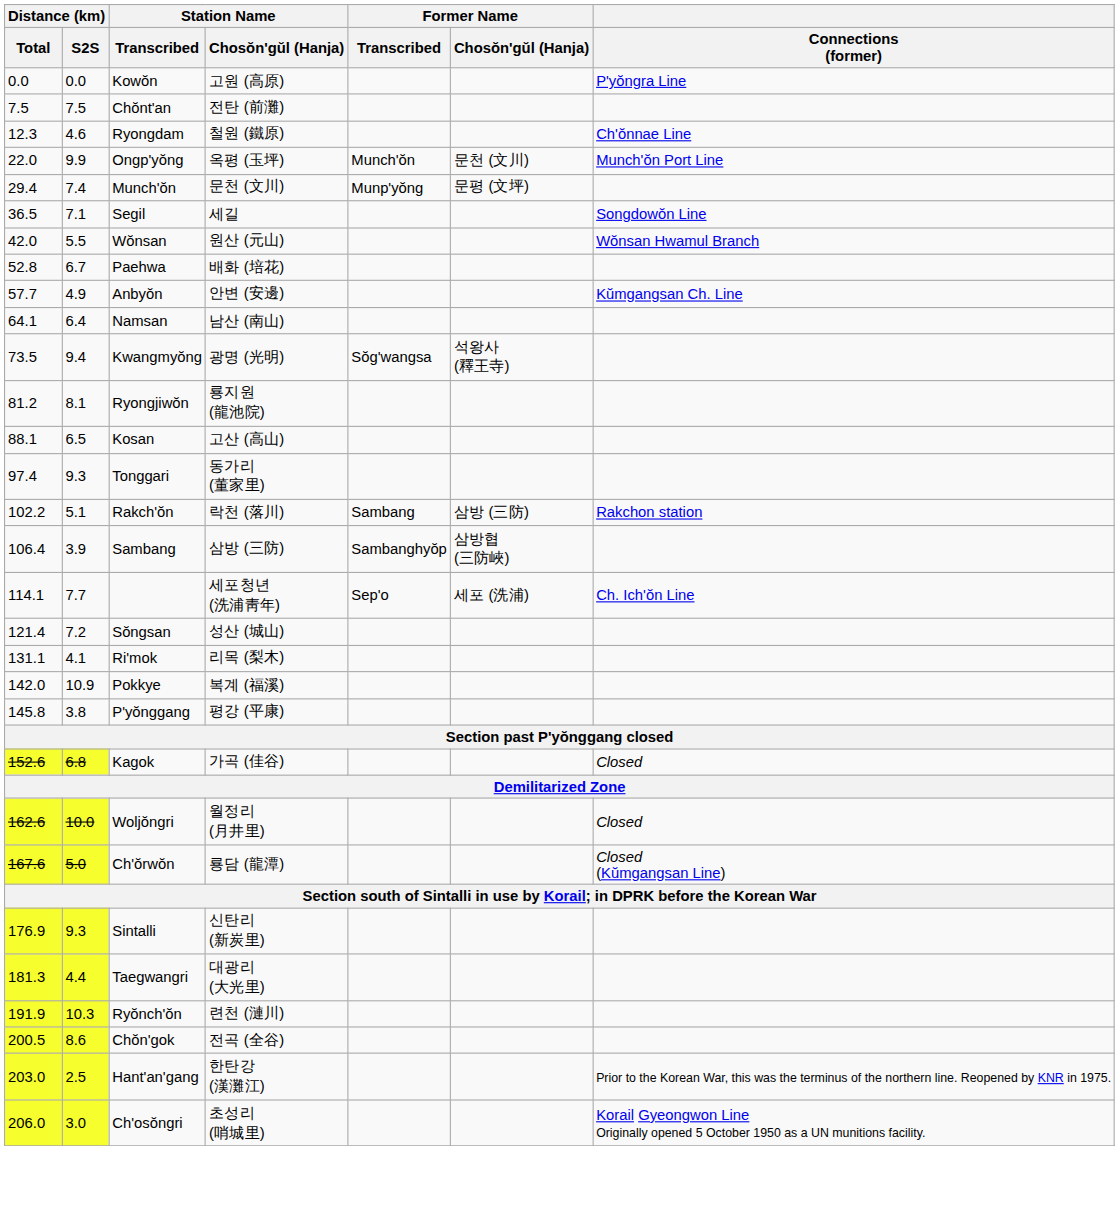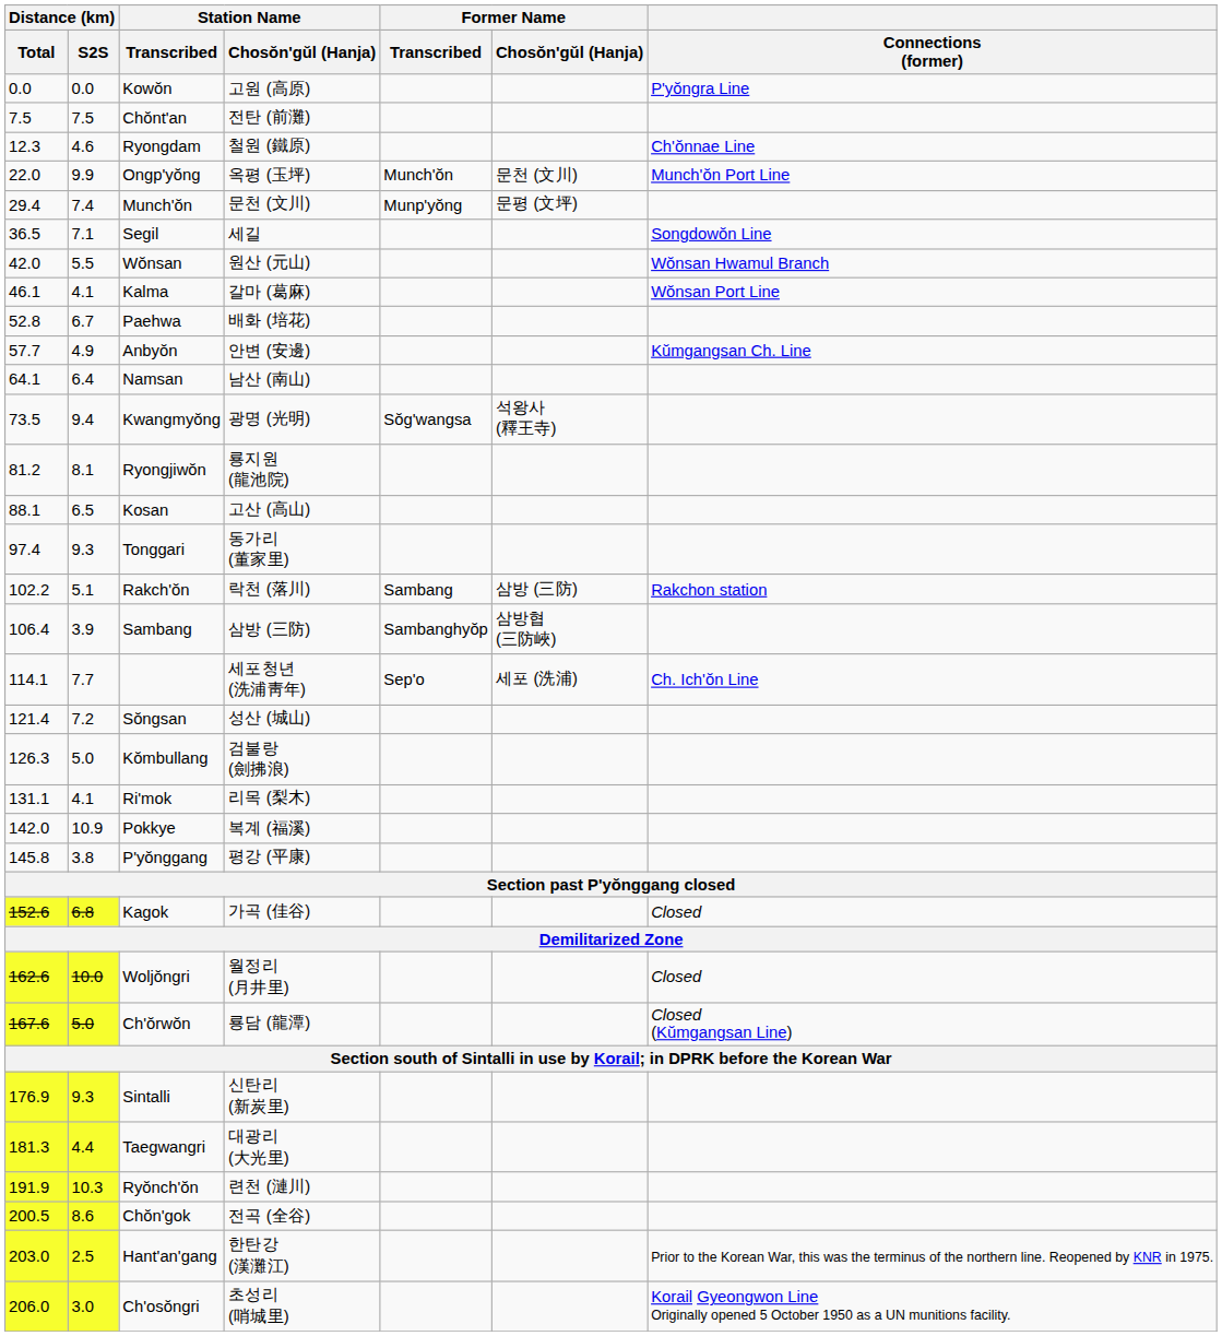 <table class="wikitable" style="font-size:85%;">
 <tr>
 <th colspan="2">Distance (km)</th>
 <th colspan="2">Station Name</th>
 <th colspan="2">Former Name</th>
 <th></th>
 </tr>
 <tr>
 <th>Total</th>
 <th>S2S</th>
 <th>Transcribed</th>
 <th>Chosŏn'gŭl (Hanja)</th>
 <th>Transcribed</th>
 <th>Chosŏn'gŭl (Hanja)</th>
 <th>Connections<br>(former)</th>
 </tr>
 <tr>
 <td>0.0</td>
 <td>0.0</td>
 <td>Kowŏn</td>
 <td>고원 (高原)</td>
 <td></td>
 <td></td>
 <td><a href='#'>P'yŏngra Line</a></td>
 </tr>
 <tr>
 <td>7.5</td>
 <td>7.5</td>
 <td>Chŏnt'an</td>
 <td>전탄 (前灘)</td>
 <td></td>
 <td></td>
 <td></td>
 </tr>
 <tr>
 <td>12.3</td>
 <td>4.6</td>
 <td>Ryongdam</td>
 <td>철원 (鐵原)</td>
 <td></td>
 <td></td>
 <td><a href='#'>Ch'ŏnnae Line</a></td>
 </tr>
 <tr>
 <td>22.0</td>
 <td>9.9</td>
 <td>Ongp'yŏng</td>
 <td>옥평 (玉坪)</td>
 <td>Munch'ŏn</td>
 <td>문천 (文川)</td>
 <td><a href='#'>Munch'ŏn Port Line</a></td>
 </tr>
 <tr>
 <td>29.4</td>
 <td>7.4</td>
 <td>Munch'ŏn</td>
 <td>문천 (文川)</td>
 <td>Munp'yŏng</td>
 <td>문평 (文坪)</td>
 <td></td>
 </tr>
 <tr>
 <td>36.5</td>
 <td>7.1</td>
 <td>Segil</td>
 <td>세길</td>
 <td></td>
 <td></td>
 <td><a href='#'>Songdowŏn Line</a></td>
 </tr>
 <tr>
 <td>42.0</td>
 <td>5.5</td>
 <td>Wŏnsan</td>
 <td>원산 (元山)</td>
 <td></td>
 <td></td>
 <td><a href='#'>Wŏnsan Hwamul Branch</a></td>
+</tr>
+<tr>
+<td>46.1</td>
+<td>4.1</td>
+<td>Kalma</td>
+<td>갈마 (葛麻)</td>
+<td></td>
+<td></td>
+<td><a href='#'>Wŏnsan Port Line</a></td>
 </tr>
 <tr>
 <td>52.8</td>
 <td>6.7</td>
 <td>Paehwa</td>
 <td>배화 (培花)</td>
 <td></td>
 <td></td>
 <td></td>
 </tr>
 <tr>
 <td>57.7</td>
 <td>4.9</td>
 <td>Anbyŏn</td>
 <td>안변 (安邊)</td>
 <td></td>
 <td></td>
 <td><a href='#'>Kŭmgangsan Ch. Line</a></td>
 </tr>
 <tr>
 <td>64.1</td>
 <td>6.4</td>
 <td>Namsan</td>
 <td>남산 (南山)</td>
 <td></td>
 <td></td>
 <td></td>
 </tr>
 <tr>
 <td>73.5</td>
 <td>9.4</td>
 <td>Kwangmyŏng</td>
 <td>광명 (光明)</td>
 <td>Sŏg'wangsa</td>
 <td>석왕사<br>(釋王寺)</td>
 <td></td>
 </tr>
 <tr>
 <td>81.2</td>
 <td>8.1</td>
 <td>Ryongjiwŏn</td>
 <td>룡지원<br>(龍池院)</td>
 <td></td>
 <td></td>
 <td></td>
 </tr>
 <tr>
 <td>88.1</td>
 <td>6.5</td>
 <td>Kosan</td>
 <td>고산 (高山)</td>
 <td></td>
 <td></td>
 <td></td>
 </tr>
 <tr>
 <td>97.4</td>
 <td>9.3</td>
 <td>Tonggari</td>
 <td>동가리<br>(董家里)</td>
 <td></td>
 <td></td>
 <td></td>
 </tr>
 <tr>
 <td>102.2</td>
 <td>5.1</td>
 <td>Rakch'ŏn</td>
 <td>락천 (落川)</td>
 <td>Sambang</td>
 <td>삼방 (三防)</td>
 <td><a href='#'>Rakchon station</a></td>
 </tr>
 <tr>
 <td>106.4</td>
 <td>3.9</td>
 <td>Sambang</td>
 <td>삼방 (三防)</td>
 <td>Sambanghyŏp</td>
 <td>삼방협<br>(三防峽)</td>
 <td></td>
 </tr>
 <tr>
 <td>114.1</td>
 <td>7.7</td>
 <td></td>
 <td>세포청년<br>(洗浦靑年)</td>
 <td>Sep'o</td>
 <td>세포 (洗浦)</td>
 <td><a href='#'>Ch. Ich'ŏn Line</a></td>
 </tr>
 <tr>
 <td>121.4</td>
 <td>7.2</td>
 <td>Sŏngsan</td>
 <td>성산 (城山)</td>
+<td></td>
+<td></td>
+<td></td>
+</tr>
+<tr>
+<td>126.3</td>
+<td>5.0</td>
+<td>Kŏmbullang</td>
+<td>검불랑<br>(劍拂浪)</td>
 <td></td>
 <td></td>
 <td></td>
 </tr>
 <tr>
 <td>131.1</td>
 <td>4.1</td>
 <td>Ri'mok</td>
 <td>리목 (梨木)</td>
 <td></td>
 <td></td>
 <td></td>
 </tr>
 <tr>
 <td>142.0</td>
 <td>10.9</td>
 <td>Pokkye</td>
 <td>복계 (福溪)</td>
 <td></td>
 <td></td>
 <td></td>
 </tr>
 <tr>
 <td>145.8</td>
 <td>3.8</td>
 <td>P'yŏnggang</td>
 <td>평강 (平康)</td>
 <td></td>
 <td></td>
 <td></td>
 </tr>
 <tr>
 <th colspan=7 bgcolor=#BDBDBD>Section past P'yŏnggang closed</th>
 </tr>
 <tr>
 <td bgcolor=#F7FE2E><del>152.6</del></td>
 <td bgcolor=#F7FE2E><del>6.8</del></td>
 <td>Kagok</td>
 <td>가곡 (佳谷)</td>
 <td></td>
 <td></td>
 <td><em>Closed</em></td>
 </tr>
 <tr>
 <th colspan=7 bgcolor=#BDBDBD><a href='#'>Demilitarized Zone</a></th>
 </tr>
 <tr>
 <td bgcolor=#F7FE2E><del>162.6</del></td>
 <td bgcolor=#F7FE2E><del>10.0</del></td>
 <td>Woljŏngri</td>
 <td>월정리<br>(月井里)</td>
 <td></td>
 <td></td>
 <td><em>Closed</em></td>
 </tr>
 <tr>
 <td bgcolor=#F7FE2E><del>167.6</del></td>
 <td bgcolor=#F7FE2E><del>5.0</del></td>
 <td>Ch'ŏrwŏn</td>
 <td>룡담 (龍潭)</td>
 <td></td>
 <td></td>
 <td><em>Closed</em><br>(<a href='#'>Kŭmgangsan Line</a>)</td>
 </tr>
 <tr>
 <th colspan=7 bgcolor=#BDBDBD>Section south of Sintalli in use by <a href='#'>Korail</a>; in DPRK before the Korean War</th>
 </tr>
 <tr>
 <td bgcolor=#F7FE2E>176.9</td>
 <td bgcolor=#F7FE2E>9.3</td>
 <td>Sintalli</td>
 <td>신탄리<br>(新炭里)</td>
 <td></td>
 <td></td>
 <td></td>
 </tr>
 <tr>
 <td bgcolor=#F7FE2E>181.3</td>
 <td bgcolor=#F7FE2E>4.4</td>
 <td>Taegwangri</td>
 <td>대광리<br>(大光里)</td>
 <td></td>
 <td></td>
 <td></td>
 </tr>
 <tr>
 <td bgcolor=#F7FE2E>191.9</td>
 <td bgcolor=#F7FE2E>10.3</td>
 <td>Ryŏnch'ŏn</td>
 <td>련천 (漣川)</td>
 <td></td>
 <td></td>
 <td></td>
 </tr>
 <tr>
 <td bgcolor=#F7FE2E>200.5</td>
 <td bgcolor=#F7FE2E>8.6</td>
 <td>Chŏn'gok</td>
 <td>전곡 (全谷)</td>
 <td></td>
 <td></td>
 <td></td>
 </tr>
 <tr>
 <td bgcolor=#F7FE2E>203.0</td>
 <td bgcolor=#F7FE2E>2.5</td>
 <td>Hant'an'gang</td>
 <td>한탄강<br>(漢灘江)</td>
 <td></td>
 <td></td>
 <td><small>Prior to the Korean War, this was the terminus of the northern line. Reopened by <a href='#'>KNR</a> in 1975.</small></td>
 </tr>
 <tr>
 <td bgcolor=#F7FE2E>206.0</td>
 <td bgcolor=#F7FE2E>3.0</td>
 <td>Ch'osŏngri</td>
 <td>초성리<br>(哨城里)</td>
 <td></td>
 <td></td>
 <td><a href='#'>Korail</a> <a href='#'>Gyeongwon Line</a><br><small>Originally opened 5 October 1950 as a UN munitions facility.</small></td>
 </tr>
 </table>
